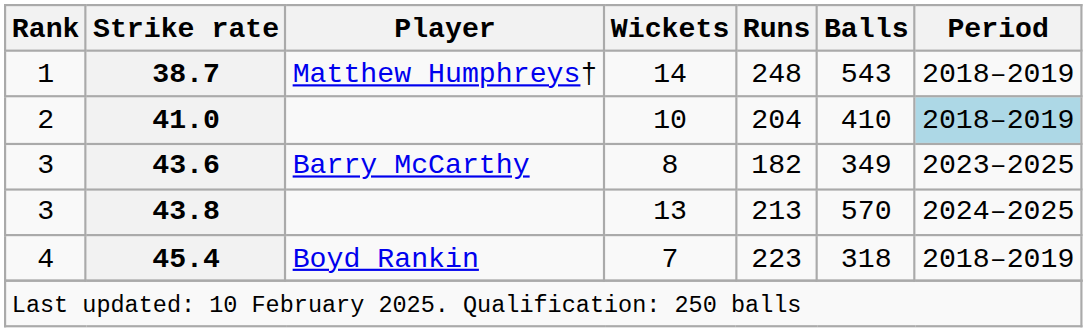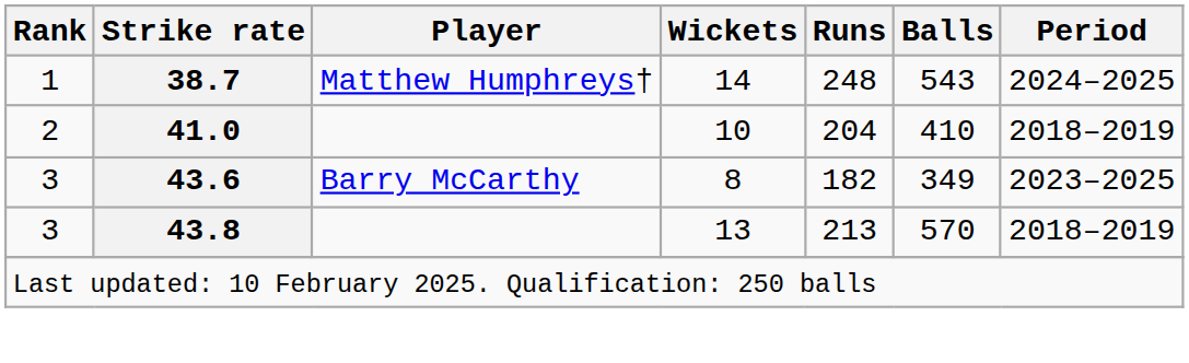 <table class="wikitable plainrowheaders sortable">
 <tr>
 <th scope=col>Rank</th>
 <th scope=col>Strike rate</th>
 <th scope=col>Player</th>
 <th scope=col>Wickets</th>
 <th scope=col>Runs</th>
 <th scope=col>Balls</th>
 <th scope=col>Period</th>
 </tr>
 <tr>
 <td align="center">1</td>
 <th scope="row" style="text-align:center;">38.7</th>
 <td><a href='#'>Matthew Humphreys</a>†</td>
 <td align="center">14</td>
 <td align="center">248</td>
 <td align="center">543</td>
-<td>2018–2019</td>
+<td>2024–2025</td>
 </tr>
 <tr>
 <td align=center>2</td>
 <th scope=row style=text-align:center;>41.0</th>
 <td></td>
 <td align=center>10</td>
 <td align=center>204</td>
 <td align=center>410</td>
-<td style="background: lightblue;">2018–2019</td>
+<td>2018–2019</td>
 </tr>
 <tr>
 <td align="center">3</td>
 <th scope="row" style="text-align:center;">43.6</th>
 <td><a href='#'>Barry McCarthy</a></td>
 <td align="center">8</td>
 <td align="center">182</td>
 <td align="center">349</td>
 <td>2023–2025</td>
 </tr>
 <tr>
 <td align="center">3</td>
 <th scope="row" style="text-align:center;">43.8</th>
 <td></td>
 <td align="center">13</td>
 <td align="center">213</td>
 <td align="center">570</td>
-<td>2024–2025</td>
-</tr>
-<tr>
-<td align="center">4</td>
-<th scope="row" style="text-align:center;">45.4</th>
-<td><a href='#'>Boyd Rankin</a></td>
-<td align="center">7</td>
-<td align="center">223</td>
-<td align="center">318</td>
 <td>2018–2019</td>
 </tr>
 <tr>
 </tr>
 <tr class=sortbottom>
 <td colspan=7><small> Last updated: 10 February 2025. Qualification: 250 balls</small></td>
 </tr>
 </table>
